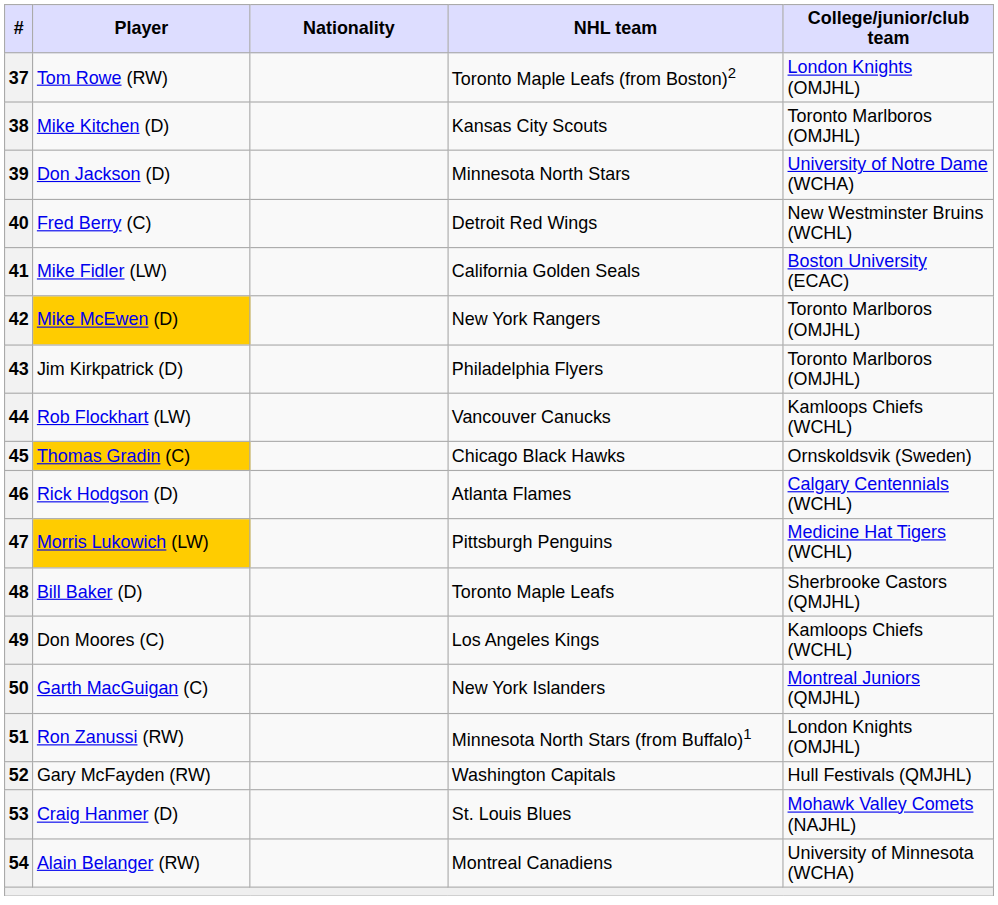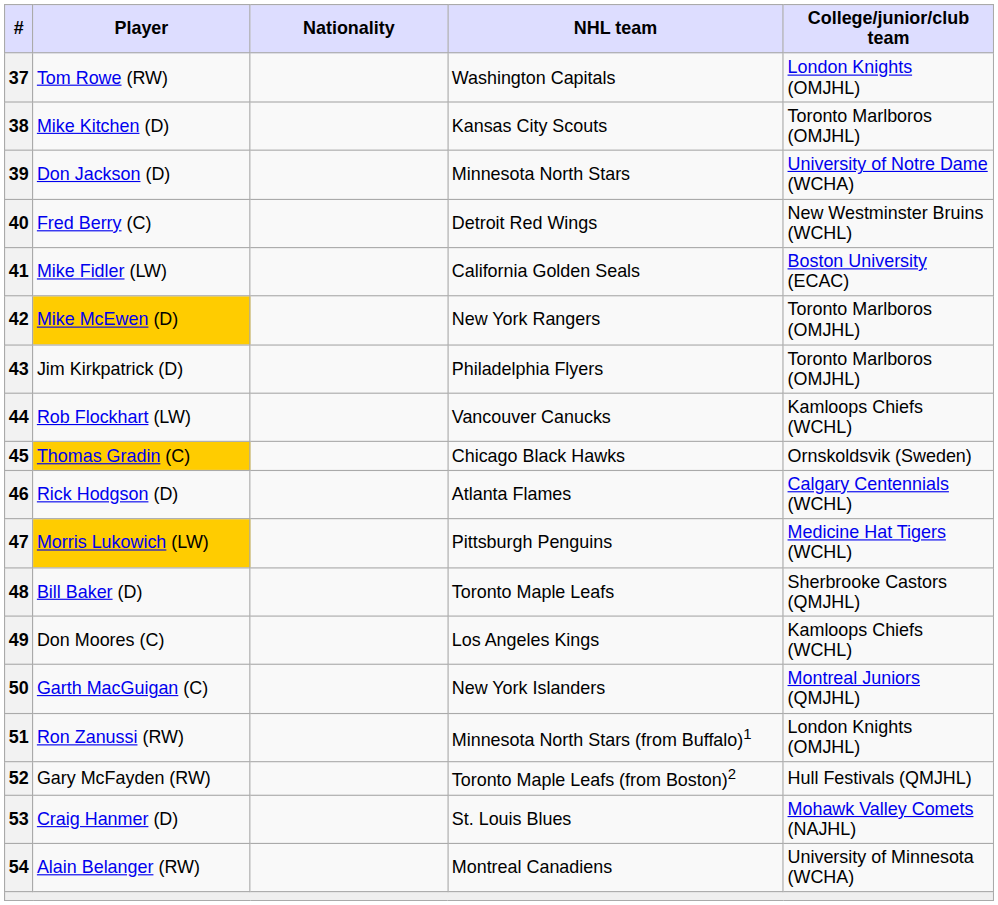 <table class="wikitable" style="width: 100%">
 <tr>
 <th style="background:#ddf; width:2.75%;">#</th>
 <th style="background:#ddf; width:22.0%;">Player</th>
 <th style="background:#ddf; width:20.0%;">Nationality</th>
 <th style="background:#ddf; width:34.0%;">NHL team</th>
 <th style="background:#ddf; width:100.0%;">College/junior/club team</th>
 </tr>
 <tr>
 <th>37</th>
 <td><a href='#'>Tom Rowe</a> (RW)</td>
 <td></td>
-<td>Toronto Maple Leafs (from Boston)<sup>2</sup></td>
+<td>Washington Capitals</td>
 <td><a href='#'>London Knights</a> (OMJHL)</td>
 </tr>
 <tr>
 <th>38</th>
 <td><a href='#'>Mike Kitchen</a> (D)</td>
 <td></td>
 <td>Kansas City Scouts</td>
 <td>Toronto Marlboros (OMJHL)</td>
 </tr>
 <tr>
 <th>39</th>
 <td><a href='#'>Don Jackson</a> (D)</td>
 <td></td>
 <td>Minnesota North Stars</td>
 <td><a href='#'>University of Notre Dame</a> (WCHA)</td>
 </tr>
 <tr>
 <th>40</th>
 <td><a href='#'>Fred Berry</a> (C)</td>
 <td></td>
 <td>Detroit Red Wings</td>
 <td>New Westminster Bruins (WCHL)</td>
 </tr>
 <tr>
 <th>41</th>
 <td><a href='#'>Mike Fidler</a> (LW)</td>
 <td></td>
 <td>California Golden Seals</td>
 <td><a href='#'>Boston University</a> (ECAC)</td>
 </tr>
 <tr>
 <th>42</th>
 <td bgcolor="#FFCC00"><a href='#'>Mike McEwen</a> (D)</td>
 <td></td>
 <td>New York Rangers</td>
 <td>Toronto Marlboros (OMJHL)</td>
 </tr>
 <tr>
 <th>43</th>
 <td>Jim Kirkpatrick (D)</td>
 <td></td>
 <td>Philadelphia Flyers</td>
 <td>Toronto Marlboros (OMJHL)</td>
 </tr>
 <tr>
 <th>44</th>
 <td><a href='#'>Rob Flockhart</a> (LW)</td>
 <td></td>
 <td>Vancouver Canucks</td>
 <td>Kamloops Chiefs (WCHL)</td>
 </tr>
 <tr>
 <th>45</th>
 <td bgcolor="#FFCC00"><a href='#'>Thomas Gradin</a> (C)</td>
 <td></td>
 <td>Chicago Black Hawks</td>
 <td>Ornskoldsvik (Sweden)</td>
 </tr>
 <tr>
 <th>46</th>
 <td><a href='#'>Rick Hodgson</a> (D)</td>
 <td></td>
 <td>Atlanta Flames</td>
 <td><a href='#'>Calgary Centennials</a> (WCHL)</td>
 </tr>
 <tr>
 <th>47</th>
 <td bgcolor="#FFCC00"><a href='#'>Morris Lukowich</a> (LW)</td>
 <td></td>
 <td>Pittsburgh Penguins</td>
 <td><a href='#'>Medicine Hat Tigers</a> (WCHL)</td>
 </tr>
 <tr>
 <th>48</th>
 <td><a href='#'>Bill Baker</a> (D)</td>
 <td></td>
 <td>Toronto Maple Leafs</td>
 <td>Sherbrooke Castors (QMJHL)</td>
 </tr>
 <tr>
 <th>49</th>
 <td>Don Moores (C)</td>
 <td></td>
 <td>Los Angeles Kings</td>
 <td>Kamloops Chiefs (WCHL)</td>
 </tr>
 <tr>
 <th>50</th>
 <td><a href='#'>Garth MacGuigan</a> (C)</td>
 <td></td>
 <td>New York Islanders</td>
 <td><a href='#'>Montreal Juniors</a> (QMJHL)</td>
 </tr>
 <tr>
 <th>51</th>
 <td><a href='#'>Ron Zanussi</a> (RW)</td>
 <td></td>
 <td>Minnesota North Stars (from Buffalo)<sup>1</sup></td>
 <td>London Knights (OMJHL)</td>
 </tr>
 <tr>
 <th>52</th>
 <td>Gary McFayden (RW)</td>
 <td></td>
-<td>Washington Capitals</td>
+<td>Toronto Maple Leafs (from Boston)<sup>2</sup></td>
 <td>Hull Festivals (QMJHL)</td>
 </tr>
 <tr>
 <th>53</th>
 <td><a href='#'>Craig Hanmer</a> (D)</td>
 <td></td>
 <td>St. Louis Blues</td>
 <td><a href='#'>Mohawk Valley Comets</a> (NAJHL)</td>
 </tr>
 <tr>
 <th>54</th>
 <td><a href='#'>Alain Belanger</a> (RW)</td>
 <td></td>
 <td>Montreal Canadiens</td>
 <td>University of Minnesota (WCHA)</td>
 </tr>
 <tr>
 <td align=center colspan="6" bgcolor="#efefef"></td>
 </tr>
 </table>
